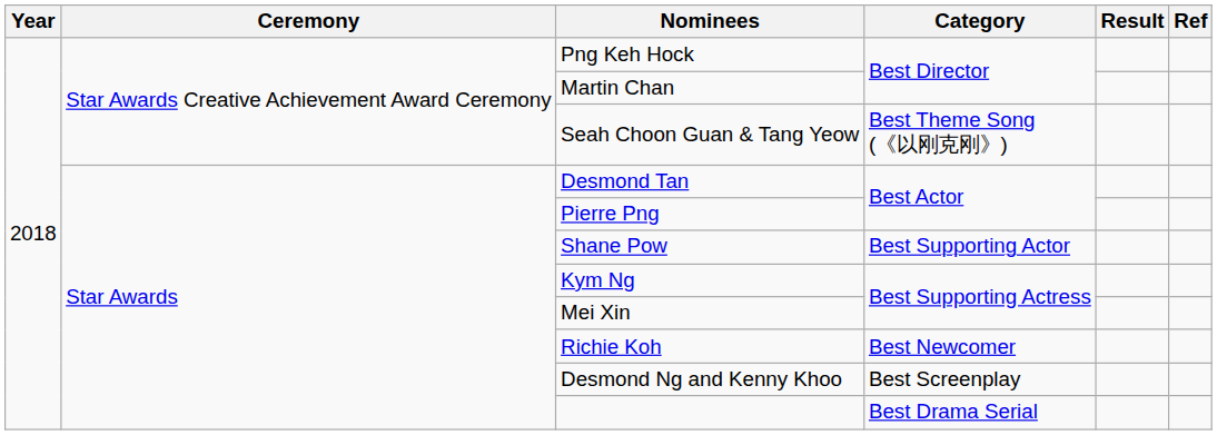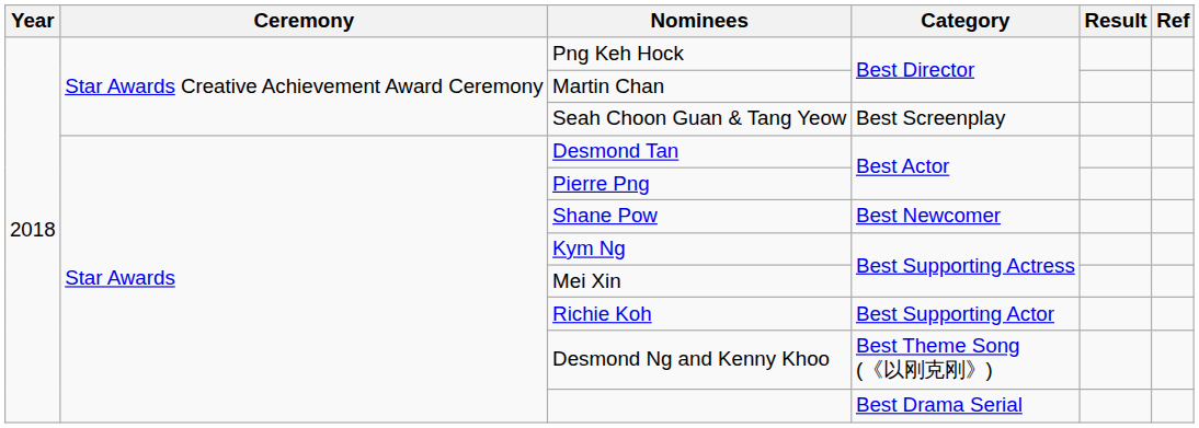 <table class="wikitable sortable">
 <tr>
 <th>Year</th>
 <th>Ceremony</th>
 <th>Nominees</th>
 <th>Category</th>
 <th>Result</th>
 <th>Ref</th>
 </tr>
 <tr>
 <td rowspan="11">2018</td>
 <td rowspan="3"><a href='#'>Star Awards</a> Creative Achievement Award Ceremony</td>
 <td>Png Keh Hock</td>
 <td rowspan="2"><a href='#'>Best Director</a></td>
 <td></td>
 <td></td>
 </tr>
 <tr>
 <td>Martin Chan</td>
 <td></td>
 <td></td>
 </tr>
 <tr>
 <td>Seah Choon Guan & Tang Yeow</td>
-<td><a href='#'>Best Theme Song</a> <br>(《以刚克刚》)</td>
+<td>Best Screenplay</td>
 <td></td>
 <td></td>
 </tr>
 <tr>
 <td rowspan="10"><a href='#'>Star Awards</a></td>
 <td><a href='#'>Desmond Tan</a></td>
 <td rowspan="2"><a href='#'>Best Actor</a></td>
 <td></td>
 <td></td>
 </tr>
 <tr>
 <td><a href='#'>Pierre Png</a></td>
 <td></td>
 <td></td>
 </tr>
 <tr>
 <td><a href='#'>Shane Pow</a></td>
-<td><a href='#'>Best Supporting Actor</a></td>
+<td><a href='#'>Best Newcomer</a></td>
 <td></td>
 <td></td>
 </tr>
 <tr>
 <td><a href='#'>Kym Ng</a></td>
 <td rowspan="2"><a href='#'>Best Supporting Actress</a></td>
 <td></td>
 <td></td>
 </tr>
 <tr>
 <td>Mei Xin</td>
 <td></td>
 <td></td>
 </tr>
 <tr>
 <td><a href='#'>Richie Koh</a></td>
-<td><a href='#'>Best Newcomer</a></td>
+<td><a href='#'>Best Supporting Actor</a></td>
 <td></td>
 <td></td>
 </tr>
 <tr>
 <td>Desmond Ng and Kenny Khoo</td>
-<td>Best Screenplay</td>
+<td><a href='#'>Best Theme Song</a> <br>(《以刚克刚》)</td>
 <td></td>
 <td></td>
 </tr>
 <tr>
 <td></td>
 <td><a href='#'>Best Drama Serial</a></td>
 <td></td>
 <td></td>
 </tr>
 </table>
